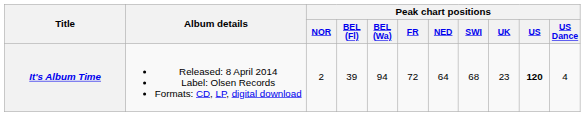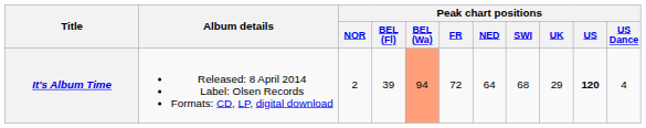 <table class="wikitable plainrowheaders" style="text-align:center;">
 <tr>
 <th scope="col" rowspan="2" style="width:12em;">Title</th>
 <th scope="col" rowspan="2" style="width:18em;">Album details</th>
 <th scope="col" colspan="9">Peak chart positions</th>
 </tr>
 <tr>
 <th scope="col" style="width:3em;font-size:90%;"><a href='#'>NOR</a><br></th>
 <th scope="col" style="width:3em;font-size:90%;"><a href='#'>BEL<br>(Fl)</a><br></th>
 <th scope="col" style="width:3em;font-size:90%;"><a href='#'>BEL<br>(Wa)</a><br></th>
 <th scope="col" style="width:3em;font-size:90%;"><a href='#'>FR</a><br></th>
 <th scope="col" style="width:3em;font-size:90%;"><a href='#'>NED</a><br></th>
 <th scope="col" style="width:3em;font-size:90%;"><a href='#'>SWI</a><br></th>
 <th scope="col" style="width:3em;font-size:90%;"><a href='#'>UK</a><br></th>
 <th scope="col" style="width:3em;font-size:90%;"><a href='#'>US</a><br></th>
 <th scope="col" style="width:3em;font-size:90%;"><a href='#'>US Dance</a><br></th>
 </tr>
 <tr>
 <th scope="row"><em><a href='#'>It's Album Time</a></em></th>
 <td><br><ul><li>Released: 8 April 2014</li><li>Label: Olsen Records</li><li>Formats: <a href='#'>CD</a>, <a href='#'>LP</a>, <a href='#'>digital download</a></li></ul></td>
 <td style="text-align:center;">2</td>
 <td style="text-align:center;">39</td>
-<td style="text-align:center;">94</td>
+<td style="background: lightsalmon; text-align:center;">94</td>
 <td style="text-align:center;">72</td>
 <td style="text-align:center;">64</td>
 <td style="text-align:center;">68</td>
-<td style="text-align:center;">23</td>
+<td style="text-align:center;">29</td>
 <td style="text-align:center;"><strong>120</strong></td>
 <td style="text-align:center;">4</td>
 </tr>
 </table>
